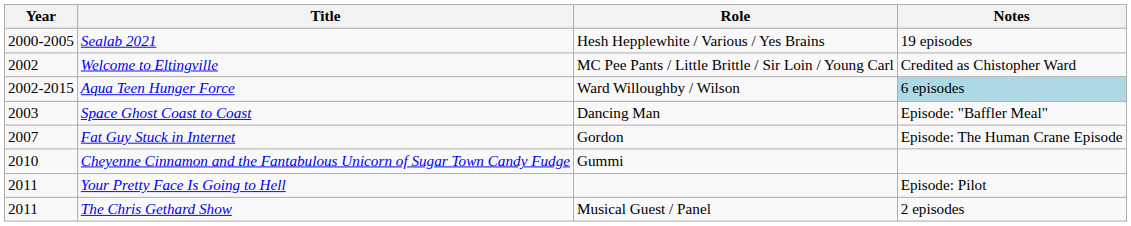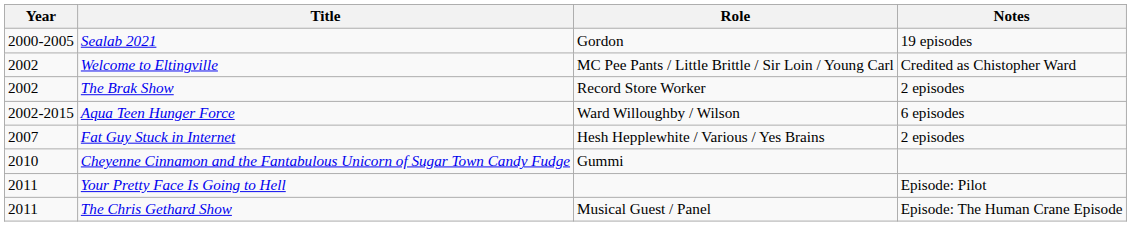 <table class="wikitable sortable">
 <tr>
 <th>Year</th>
 <th>Title</th>
 <th>Role</th>
 <th>Notes</th>
 </tr>
 <tr>
 <td>2000-2005</td>
 <td><em><a href='#'>Sealab 2021</a></em></td>
-<td>Hesh Hepplewhite / Various / Yes Brains</td>
+<td>Gordon</td>
 <td>19 episodes</td>
 </tr>
 <tr>
 <td>2002</td>
 <td><em><a href='#'>Welcome to Eltingville</a></em></td>
 <td>MC Pee Pants / Little Brittle / Sir Loin / Young Carl</td>
 <td>Credited as Chistopher Ward</td>
 </tr>
 <tr>
+<td>2002</td>
+<td><em><a href='#'>The Brak Show</a></em></td>
+<td>Record Store Worker</td>
+<td>2 episodes</td>
+</tr>
+<tr>
 <td>2002-2015</td>
 <td><em><a href='#'>Aqua Teen Hunger Force</a></em></td>
 <td>Ward Willoughby / Wilson</td>
-<td style="background: lightblue;">6 episodes</td>
-</tr>
-<tr>
-<td>2003</td>
-<td><em><a href='#'>Space Ghost Coast to Coast</a></em></td>
-<td>Dancing Man</td>
-<td>Episode: "Baffler Meal"</td>
+<td>6 episodes</td>
 </tr>
 <tr>
 <td>2007</td>
 <td><em><a href='#'>Fat Guy Stuck in Internet</a></em></td>
-<td>Gordon</td>
-<td>Episode: The Human Crane Episode</td>
+<td>Hesh Hepplewhite / Various / Yes Brains</td>
+<td>2 episodes</td>
 </tr>
 <tr>
 <td>2010</td>
 <td><em><a href='#'>Cheyenne Cinnamon and the Fantabulous Unicorn of Sugar Town Candy Fudge</a></em></td>
 <td>Gummi</td>
 <td></td>
 </tr>
 <tr>
 <td>2011</td>
 <td><em><a href='#'>Your Pretty Face Is Going to Hell</a></em></td>
 <td></td>
 <td>Episode: Pilot</td>
 </tr>
 <tr>
 <td>2011</td>
 <td><em><a href='#'>The Chris Gethard Show</a></em></td>
 <td>Musical Guest / Panel</td>
-<td>2 episodes</td>
+<td>Episode: The Human Crane Episode</td>
 </tr>
 </table>
